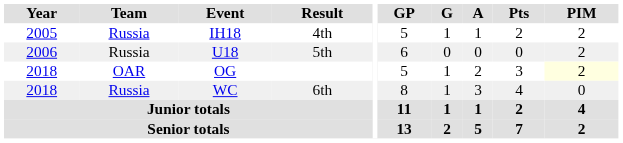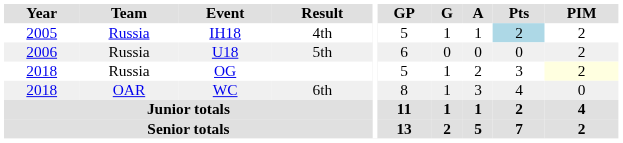 <table border="0" cellpadding="1" cellspacing="0" ID="Table3" style="text-align:center; width:40em">
 <tr ALIGN="center" bgcolor="#e0e0e0">
 <th>Year</th>
 <th>Team</th>
 <th>Event</th>
 <th>Result</th>
 <th rowspan="99" bgcolor="#ffffff"></th>
 <th>GP</th>
 <th>G</th>
 <th>A</th>
 <th>Pts</th>
 <th>PIM</th>
 </tr>
 <tr>
 <td><a href='#'>2005</a></td>
 <td><a href='#'>Russia</a></td>
 <td><a href='#'>IH18</a></td>
 <td>4th</td>
 <td>5</td>
 <td>1</td>
 <td>1</td>
-<td>2</td>
+<td style="background: lightblue;">2</td>
 <td>2</td>
 </tr>
 <tr bgcolor="#f0f0f0">
 <td><a href='#'>2006</a></td>
 <td>Russia</td>
 <td><a href='#'>U18</a></td>
 <td>5th</td>
 <td>6</td>
 <td>0</td>
 <td>0</td>
 <td>0</td>
 <td>2</td>
 </tr>
 <tr>
 <td><a href='#'>2018</a></td>
-<td><a href='#'>OAR</a></td>
+<td>Russia</td>
 <td><a href='#'>OG</a></td>
 <td></td>
 <td>5</td>
 <td>1</td>
 <td>2</td>
 <td>3</td>
 <td style="background: lightyellow;">2</td>
 </tr>
 <tr bgcolor="#f0f0f0">
 <td><a href='#'>2018</a></td>
-<td><a href='#'>Russia</a></td>
+<td><a href='#'>OAR</a></td>
 <td><a href='#'>WC</a></td>
 <td>6th</td>
 <td>8</td>
 <td>1</td>
 <td>3</td>
 <td>4</td>
 <td>0</td>
 </tr>
 <tr bgcolor="#e0e0e0">
 <th colspan="4">Junior totals</th>
 <th>11</th>
 <th>1</th>
 <th>1</th>
 <th>2</th>
 <th>4</th>
 </tr>
 <tr bgcolor="#e0e0e0">
 <th colspan="4">Senior totals</th>
 <th>13</th>
 <th>2</th>
 <th>5</th>
 <th>7</th>
 <th>2</th>
 </tr>
 </table>
